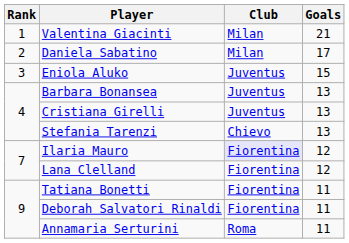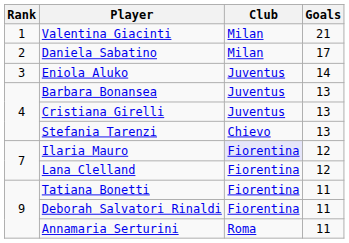 <table class="wikitable" style="text-align:center">
 <tr>
 <th>Rank</th>
 <th>Player</th>
 <th>Club</th>
 <th>Goals</th>
 </tr>
 <tr>
 <td>1</td>
 <td align="left"> <a href='#'>Valentina Giacinti</a></td>
 <td align="left"><a href='#'>Milan</a></td>
 <td>21</td>
 </tr>
 <tr>
 <td>2</td>
 <td align="left"> <a href='#'>Daniela Sabatino</a></td>
 <td align="left"><a href='#'>Milan</a></td>
 <td>17</td>
 </tr>
 <tr>
 <td>3</td>
 <td align="left"> <a href='#'>Eniola Aluko</a></td>
 <td align="left"><a href='#'>Juventus</a></td>
-<td>15</td>
+<td>14</td>
 </tr>
 <tr>
 <td rowspan=3>4</td>
 <td align="left"> <a href='#'>Barbara Bonansea</a></td>
 <td align="left"><a href='#'>Juventus</a></td>
 <td>13</td>
 </tr>
 <tr>
 <td align="left"> <a href='#'>Cristiana Girelli</a></td>
 <td align="left"><a href='#'>Juventus</a></td>
 <td>13</td>
 </tr>
 <tr>
 <td align="left"> <a href='#'>Stefania Tarenzi</a></td>
 <td align="left"><a href='#'>Chievo</a></td>
 <td>13</td>
 </tr>
 <tr>
 <td rowspan=2>7</td>
 <td align="left"> <a href='#'>Ilaria Mauro</a></td>
 <td align="left" style="background: lavender;"><a href='#'>Fiorentina</a></td>
 <td>12</td>
 </tr>
 <tr>
 <td align="left"> <a href='#'>Lana Clelland</a></td>
 <td align="left"><a href='#'>Fiorentina</a></td>
 <td>12</td>
 </tr>
 <tr>
 <td rowspan=3>9</td>
 <td align="left"> <a href='#'>Tatiana Bonetti</a></td>
 <td align="left"><a href='#'>Fiorentina</a></td>
 <td>11</td>
 </tr>
 <tr>
 <td align="left"> <a href='#'>Deborah Salvatori Rinaldi</a></td>
 <td align="left"><a href='#'>Fiorentina</a></td>
 <td>11</td>
 </tr>
 <tr>
 <td align="left"> <a href='#'>Annamaria Serturini</a></td>
 <td align="left"><a href='#'>Roma</a></td>
 <td>11</td>
 </tr>
 </table>
